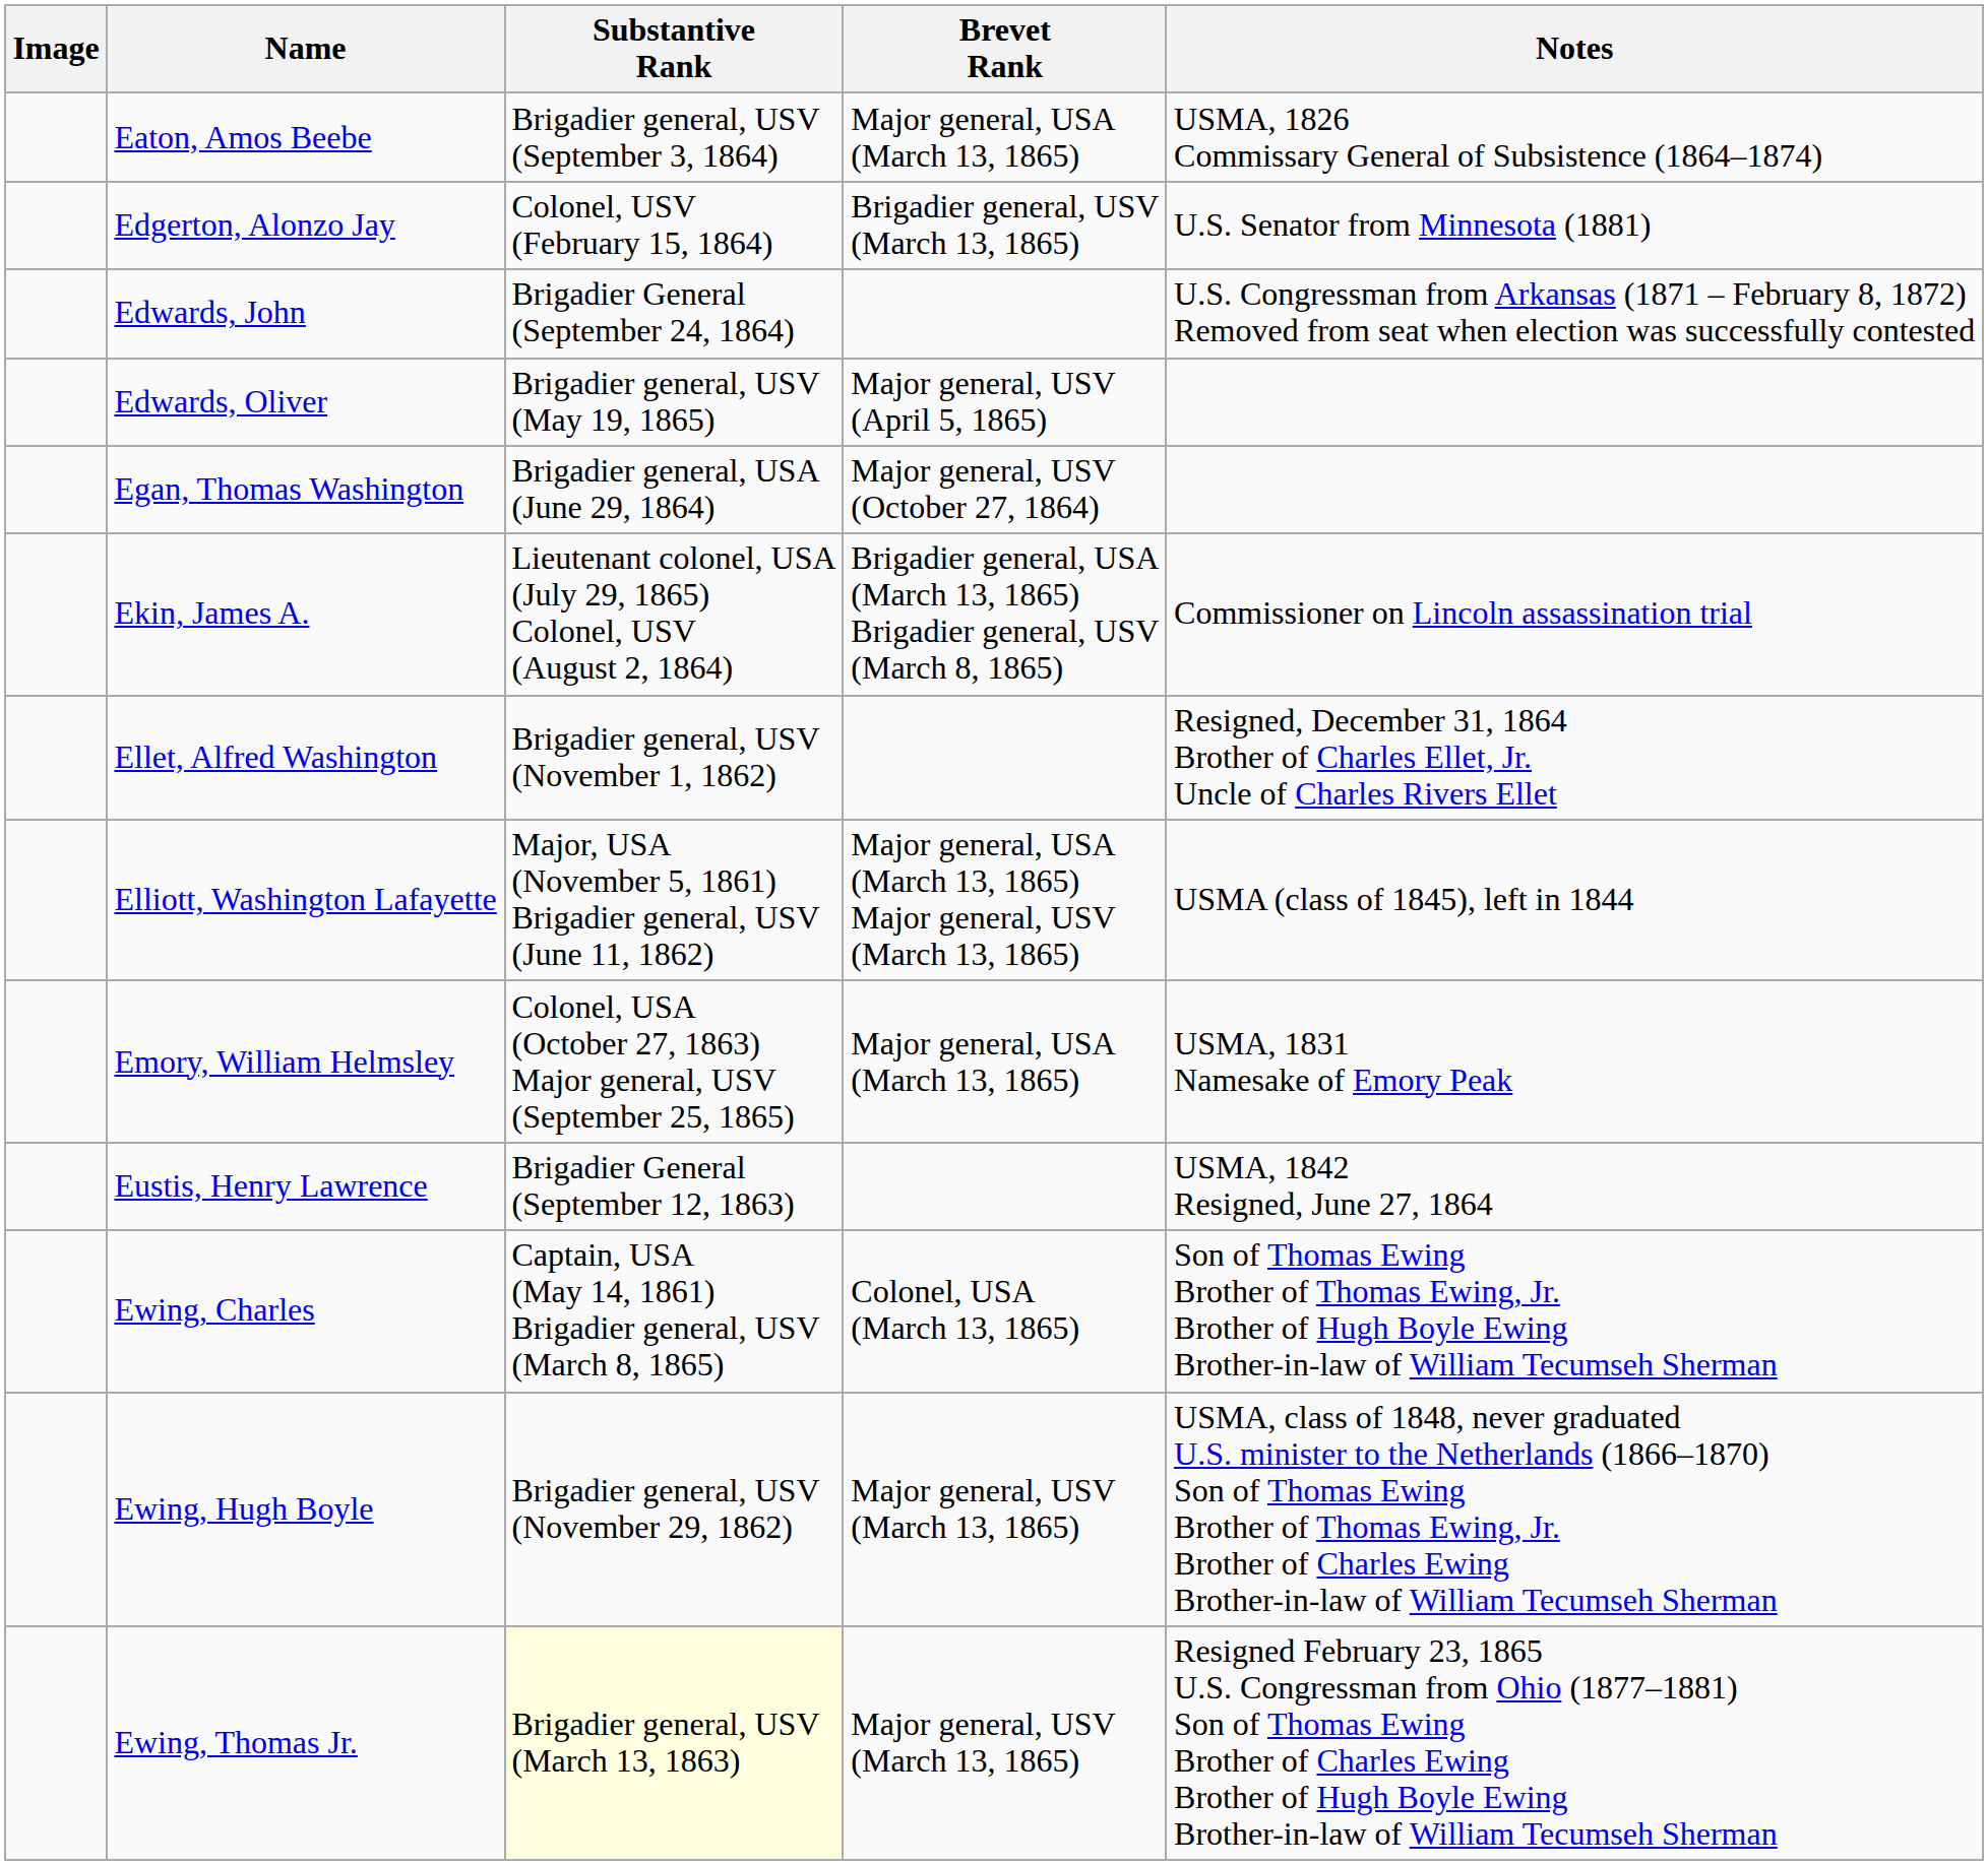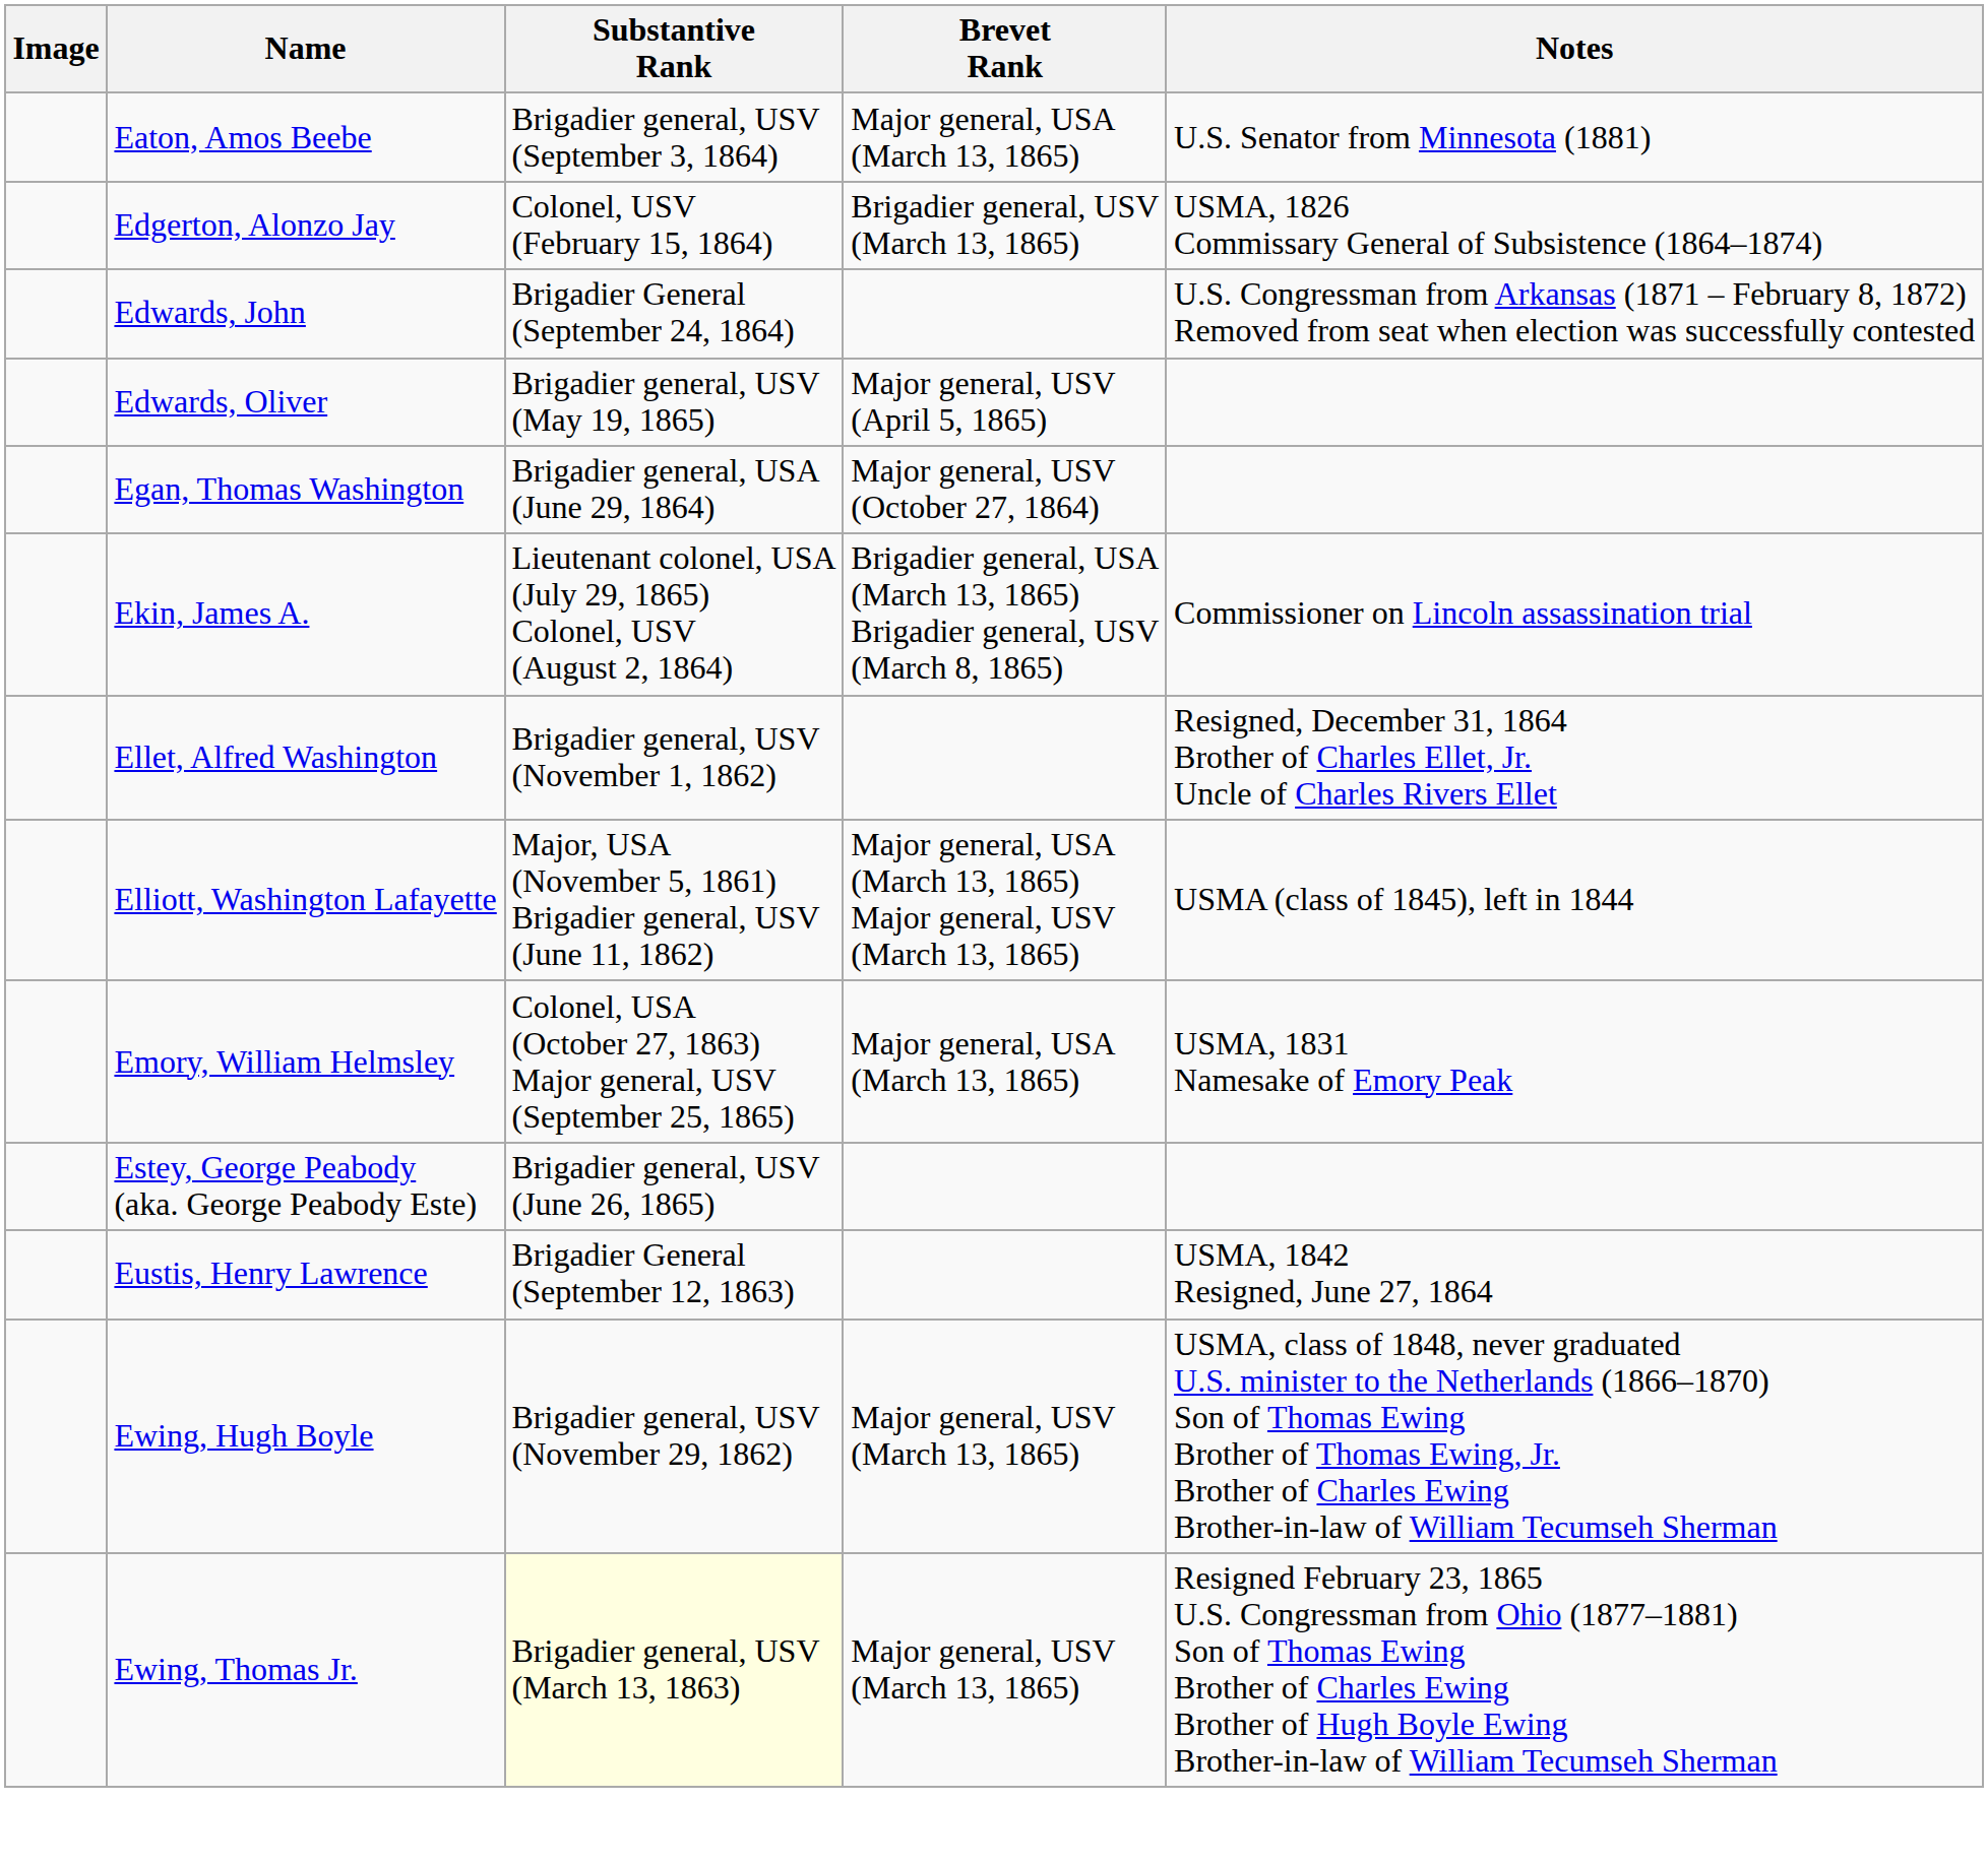 <table class="wikitable sortable">
 <tr>
 <th class="unsortable">Image</th>
 <th>Name</th>
 <th>Substantive<br>Rank</th>
 <th>Brevet<br>Rank</th>
 <th class="unsortable">Notes</th>
 </tr>
 <tr>
 <td></td>
 <td><a href='#'>Eaton, Amos Beebe</a></td>
 <td>Brigadier general, USV<br>(September 3, 1864)</td>
 <td>Major general, USA<br>(March 13, 1865)</td>
-<td>USMA, 1826<br>Commissary General of Subsistence (1864–1874)</td>
+<td>U.S. Senator from <a href='#'>Minnesota</a> (1881)</td>
 </tr>
 <tr>
 <td></td>
 <td><a href='#'>Edgerton, Alonzo Jay</a></td>
 <td>Colonel, USV<br>(February 15, 1864)</td>
 <td>Brigadier general, USV<br>(March 13, 1865)</td>
-<td>U.S. Senator from <a href='#'>Minnesota</a> (1881)</td>
+<td>USMA, 1826<br>Commissary General of Subsistence (1864–1874)</td>
 </tr>
 <tr>
 <td></td>
 <td><a href='#'>Edwards, John</a></td>
 <td>Brigadier General<br>(September 24, 1864)</td>
 <td></td>
 <td>U.S. Congressman from <a href='#'>Arkansas</a> (1871 – February 8, 1872)<br>Removed from seat when election was successfully contested</td>
 </tr>
 <tr>
 <td></td>
 <td><a href='#'>Edwards, Oliver</a></td>
 <td>Brigadier general, USV<br>(May 19, 1865)</td>
 <td>Major general, USV<br>(April 5, 1865)</td>
 <td></td>
 </tr>
 <tr>
 <td></td>
 <td><a href='#'>Egan, Thomas Washington</a></td>
 <td>Brigadier general, USA<br>(June 29, 1864)</td>
 <td>Major general, USV<br>(October 27, 1864)</td>
 <td></td>
 </tr>
 <tr>
 <td></td>
 <td><a href='#'>Ekin, James A.</a></td>
 <td>Lieutenant colonel, USA<br>(July 29, 1865)<br>Colonel, USV<br>(August 2, 1864)</td>
 <td>Brigadier general, USA<br>(March 13, 1865)<br>Brigadier general, USV<br>(March 8, 1865)</td>
 <td>Commissioner on <a href='#'>Lincoln assassination trial</a></td>
 </tr>
 <tr>
 <td></td>
 <td><a href='#'>Ellet, Alfred Washington</a></td>
 <td>Brigadier general, USV<br>(November 1, 1862)</td>
 <td></td>
 <td>Resigned, December 31, 1864<br>Brother of <a href='#'>Charles Ellet, Jr.</a><br>Uncle of <a href='#'>Charles Rivers Ellet</a></td>
 </tr>
 <tr>
 <td></td>
 <td><a href='#'>Elliott, Washington Lafayette</a></td>
 <td>Major, USA<br>(November 5, 1861)<br>Brigadier general, USV<br>(June 11, 1862)</td>
 <td>Major general, USA<br>(March 13, 1865)<br>Major general, USV<br>(March 13, 1865)</td>
 <td>USMA (class of 1845), left in 1844</td>
 </tr>
 <tr>
 <td></td>
 <td><a href='#'>Emory, William Helmsley</a></td>
 <td>Colonel, USA<br>(October 27, 1863)<br>Major general, USV<br>(September 25, 1865)</td>
 <td>Major general, USA<br>(March 13, 1865)</td>
 <td>USMA, 1831<br>Namesake of <a href='#'>Emory Peak</a></td>
 </tr>
 <tr>
 <td></td>
+<td><a href='#'>Estey, George Peabody</a><br>(aka. George Peabody Este)</td>
+<td>Brigadier general, USV<br>(June 26, 1865)</td>
+<td></td>
+<td></td>
+</tr>
+<tr>
+<td></td>
 <td><a href='#'>Eustis, Henry Lawrence</a></td>
 <td>Brigadier General<br>(September 12, 1863)</td>
 <td></td>
 <td>USMA, 1842<br>Resigned, June 27, 1864</td>
-</tr>
-<tr>
-<td></td>
-<td><a href='#'>Ewing, Charles</a></td>
-<td>Captain, USA<br>(May 14, 1861)<br>Brigadier general, USV<br>(March 8, 1865)</td>
-<td>Colonel, USA<br>(March 13, 1865)</td>
-<td>Son of <a href='#'>Thomas Ewing</a><br>Brother of <a href='#'>Thomas Ewing, Jr.</a><br>Brother of <a href='#'>Hugh Boyle Ewing</a><br>Brother-in-law of <a href='#'>William Tecumseh Sherman</a></td>
 </tr>
 <tr>
 <td></td>
 <td><a href='#'>Ewing, Hugh Boyle</a></td>
 <td>Brigadier general, USV<br>(November 29, 1862)</td>
 <td>Major general, USV<br>(March 13, 1865)</td>
 <td>USMA, class of 1848, never graduated<br><a href='#'>U.S. minister to the Netherlands</a> (1866–1870)<br>Son of <a href='#'>Thomas Ewing</a><br>Brother of <a href='#'>Thomas Ewing, Jr.</a><br>Brother of <a href='#'>Charles Ewing</a><br>Brother-in-law of <a href='#'>William Tecumseh Sherman</a></td>
 </tr>
 <tr>
 <td></td>
 <td><a href='#'>Ewing, Thomas Jr.</a></td>
 <td style="background: lightyellow;">Brigadier general, USV<br>(March 13, 1863)</td>
 <td>Major general, USV<br>(March 13, 1865)</td>
 <td>Resigned February 23, 1865<br>U.S. Congressman from <a href='#'>Ohio</a> (1877–1881)<br>Son of <a href='#'>Thomas Ewing</a><br>Brother of <a href='#'>Charles Ewing</a><br>Brother of <a href='#'>Hugh Boyle Ewing</a><br>Brother-in-law of <a href='#'>William Tecumseh Sherman</a></td>
 </tr>
 </table>
